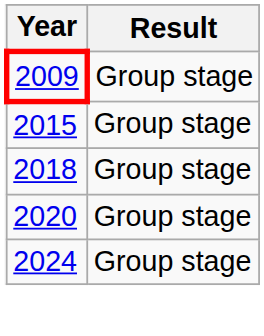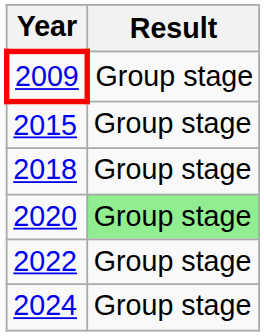 <table class="wikitable">
 <tr>
 <th>Year</th>
 <th>Result</th>
 </tr>
 <tr>
 <td style="border: 3px solid red"> <a href='#'>2009</a></td>
 <td>Group stage</td>
 </tr>
 <tr>
 <td> <a href='#'>2015</a></td>
 <td>Group stage</td>
 </tr>
 <tr>
 <td> <a href='#'>2018</a></td>
 <td>Group stage</td>
 </tr>
 <tr>
 <td> <a href='#'>2020</a></td>
+<td style="background: lightgreen;">Group stage</td>
+</tr>
+<tr>
+<td> <a href='#'>2022</a></td>
 <td>Group stage</td>
 </tr>
 <tr>
 <td> <a href='#'>2024</a></td>
 <td>Group stage</td>
 </tr>
 </table>
